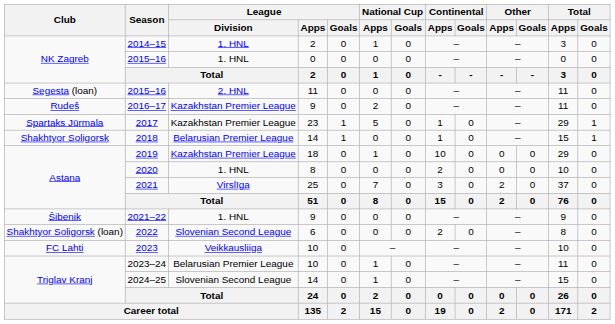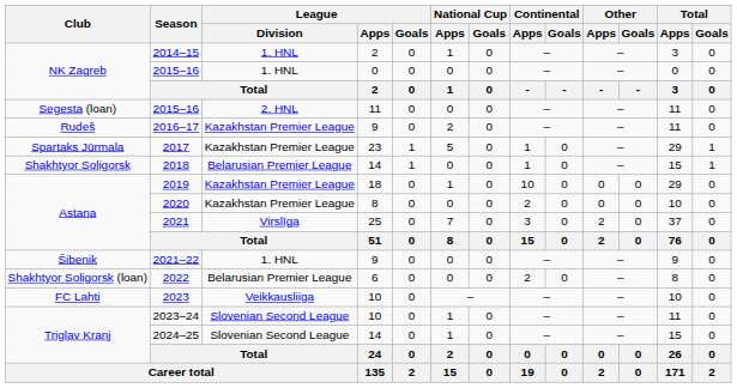 <table class="wikitable" style="text-align: center">
 <tr>
 <th rowspan="2">Club</th>
 <th rowspan="2">Season</th>
 <th colspan="3">League</th>
 <th colspan="2">National Cup</th>
 <th colspan="2">Continental</th>
 <th colspan="2">Other</th>
 <th colspan="2">Total</th>
 </tr>
 <tr>
 <th>Division</th>
 <th>Apps</th>
 <th>Goals</th>
 <th>Apps</th>
 <th>Goals</th>
 <th>Apps</th>
 <th>Goals</th>
 <th>Apps</th>
 <th>Goals</th>
 <th>Apps</th>
 <th>Goals</th>
 </tr>
 <tr>
 <td rowspan="3"><a href='#'>NK Zagreb</a></td>
 <td><a href='#'>2014–15</a></td>
 <td><a href='#'>1. HNL</a></td>
 <td>2</td>
 <td>0</td>
 <td>1</td>
 <td>0</td>
 <td colspan="2">–</td>
 <td colspan="2">–</td>
 <td>3</td>
 <td>0</td>
 </tr>
 <tr>
 <td><a href='#'>2015–16</a></td>
 <td>1. HNL</td>
 <td>0</td>
 <td>0</td>
 <td>0</td>
 <td>0</td>
 <td colspan="2">–</td>
 <td colspan="2">–</td>
 <td>0</td>
 <td>0</td>
 </tr>
 <tr>
 <th colspan="2">Total</th>
 <th>2</th>
 <th>0</th>
 <th>1</th>
 <th>0</th>
 <th>-</th>
 <th>-</th>
 <th>-</th>
 <th>-</th>
 <th>3</th>
 <th>0</th>
 </tr>
 <tr>
 <td><a href='#'>Segesta</a> (loan)</td>
 <td><a href='#'>2015–16</a></td>
 <td><a href='#'>2. HNL</a></td>
 <td>11</td>
 <td>0</td>
 <td>0</td>
 <td>0</td>
 <td colspan="2">–</td>
 <td colspan="2">–</td>
 <td>11</td>
 <td>0</td>
 </tr>
 <tr>
 <td><a href='#'>Rudeš</a></td>
 <td><a href='#'>2016–17</a></td>
 <td><a href='#'>Kazakhstan Premier League</a></td>
 <td>9</td>
 <td>0</td>
 <td>2</td>
 <td>0</td>
 <td colspan="2">–</td>
 <td colspan="2">–</td>
 <td>11</td>
 <td>0</td>
 </tr>
 <tr>
 <td><a href='#'>Spartaks Jūrmala</a></td>
 <td><a href='#'>2017</a></td>
 <td>Kazakhstan Premier League</td>
 <td>23</td>
 <td>1</td>
 <td>5</td>
 <td>0</td>
 <td>1</td>
 <td>0</td>
 <td colspan="2">–</td>
 <td>29</td>
 <td>1</td>
 </tr>
 <tr>
 <td><a href='#'>Shakhtyor Soligorsk</a></td>
 <td><a href='#'>2018</a></td>
 <td><a href='#'>Belarusian Premier League</a></td>
 <td>14</td>
 <td>1</td>
 <td>0</td>
 <td>0</td>
 <td>1</td>
 <td>0</td>
 <td colspan="2">–</td>
 <td>15</td>
 <td>1</td>
 </tr>
 <tr>
 <td rowspan="4"><a href='#'>Astana</a></td>
 <td><a href='#'>2019</a></td>
 <td><a href='#'>Kazakhstan Premier League</a></td>
 <td>18</td>
 <td>0</td>
 <td>1</td>
 <td>0</td>
 <td>10</td>
 <td>0</td>
 <td>0</td>
 <td>0</td>
 <td>29</td>
 <td>0</td>
 </tr>
 <tr>
 <td><a href='#'>2020</a></td>
-<td>1. HNL</td>
+<td>Kazakhstan Premier League</td>
 <td>8</td>
 <td>0</td>
 <td>0</td>
 <td>0</td>
 <td>2</td>
 <td>0</td>
 <td>0</td>
 <td>0</td>
 <td>10</td>
 <td>0</td>
 </tr>
 <tr>
 <td><a href='#'>2021</a></td>
 <td><a href='#'>Virslīga</a></td>
 <td>25</td>
 <td>0</td>
 <td>7</td>
 <td>0</td>
 <td>3</td>
 <td>0</td>
 <td>2</td>
 <td>0</td>
 <td>37</td>
 <td>0</td>
 </tr>
 <tr>
 <th colspan="2">Total</th>
 <th>51</th>
 <th>0</th>
 <th>8</th>
 <th>0</th>
 <th>15</th>
 <th>0</th>
 <th>2</th>
 <th>0</th>
 <th>76</th>
 <th>0</th>
 </tr>
 <tr>
 <td><a href='#'>Šibenik</a></td>
 <td><a href='#'>2021–22</a></td>
 <td>1. HNL</td>
 <td>9</td>
 <td>0</td>
 <td>0</td>
 <td>0</td>
 <td colspan="2">–</td>
 <td colspan="2">–</td>
 <td>9</td>
 <td>0</td>
 </tr>
 <tr>
 <td><a href='#'>Shakhtyor Soligorsk</a> (loan)</td>
 <td><a href='#'>2022</a></td>
-<td><a href='#'>Slovenian Second League</a></td>
+<td>Belarusian Premier League</td>
 <td>6</td>
 <td>0</td>
 <td>0</td>
 <td>0</td>
 <td>2</td>
 <td>0</td>
 <td colspan="2">–</td>
 <td>8</td>
 <td>0</td>
 </tr>
 <tr>
 <td><a href='#'>FC Lahti</a></td>
 <td><a href='#'>2023</a></td>
 <td><a href='#'>Veikkausliiga</a></td>
 <td>10</td>
 <td>0</td>
 <td colspan="2">–</td>
 <td colspan="2">–</td>
 <td colspan="2">–</td>
 <td>10</td>
 <td>0</td>
 </tr>
 <tr>
 <td rowspan=3><a href='#'>Triglav Kranj</a></td>
 <td>2023–24</td>
-<td>Belarusian Premier League</td>
+<td><a href='#'>Slovenian Second League</a></td>
 <td>10</td>
 <td>0</td>
 <td>1</td>
 <td>0</td>
 <td colspan="2">–</td>
 <td colspan="2">–</td>
 <td>11</td>
 <td>0</td>
 </tr>
 <tr>
 <td>2024–25</td>
 <td>Slovenian Second League</td>
 <td>14</td>
 <td>0</td>
 <td>1</td>
 <td>0</td>
 <td colspan="2">–</td>
 <td colspan="2">–</td>
 <td>15</td>
 <td>0</td>
 </tr>
 <tr>
 <th colspan=2>Total</th>
 <th>24</th>
 <th>0</th>
 <th>2</th>
 <th>0</th>
 <th>0</th>
 <th>0</th>
 <th>0</th>
 <th>0</th>
 <th>26</th>
 <th>0</th>
 </tr>
 <tr>
 <th colspan="3">Career total</th>
 <th>135</th>
 <th>2</th>
 <th>15</th>
 <th>0</th>
 <th>19</th>
 <th>0</th>
 <th>2</th>
 <th>0</th>
 <th>171</th>
 <th>2</th>
 </tr>
 </table>
